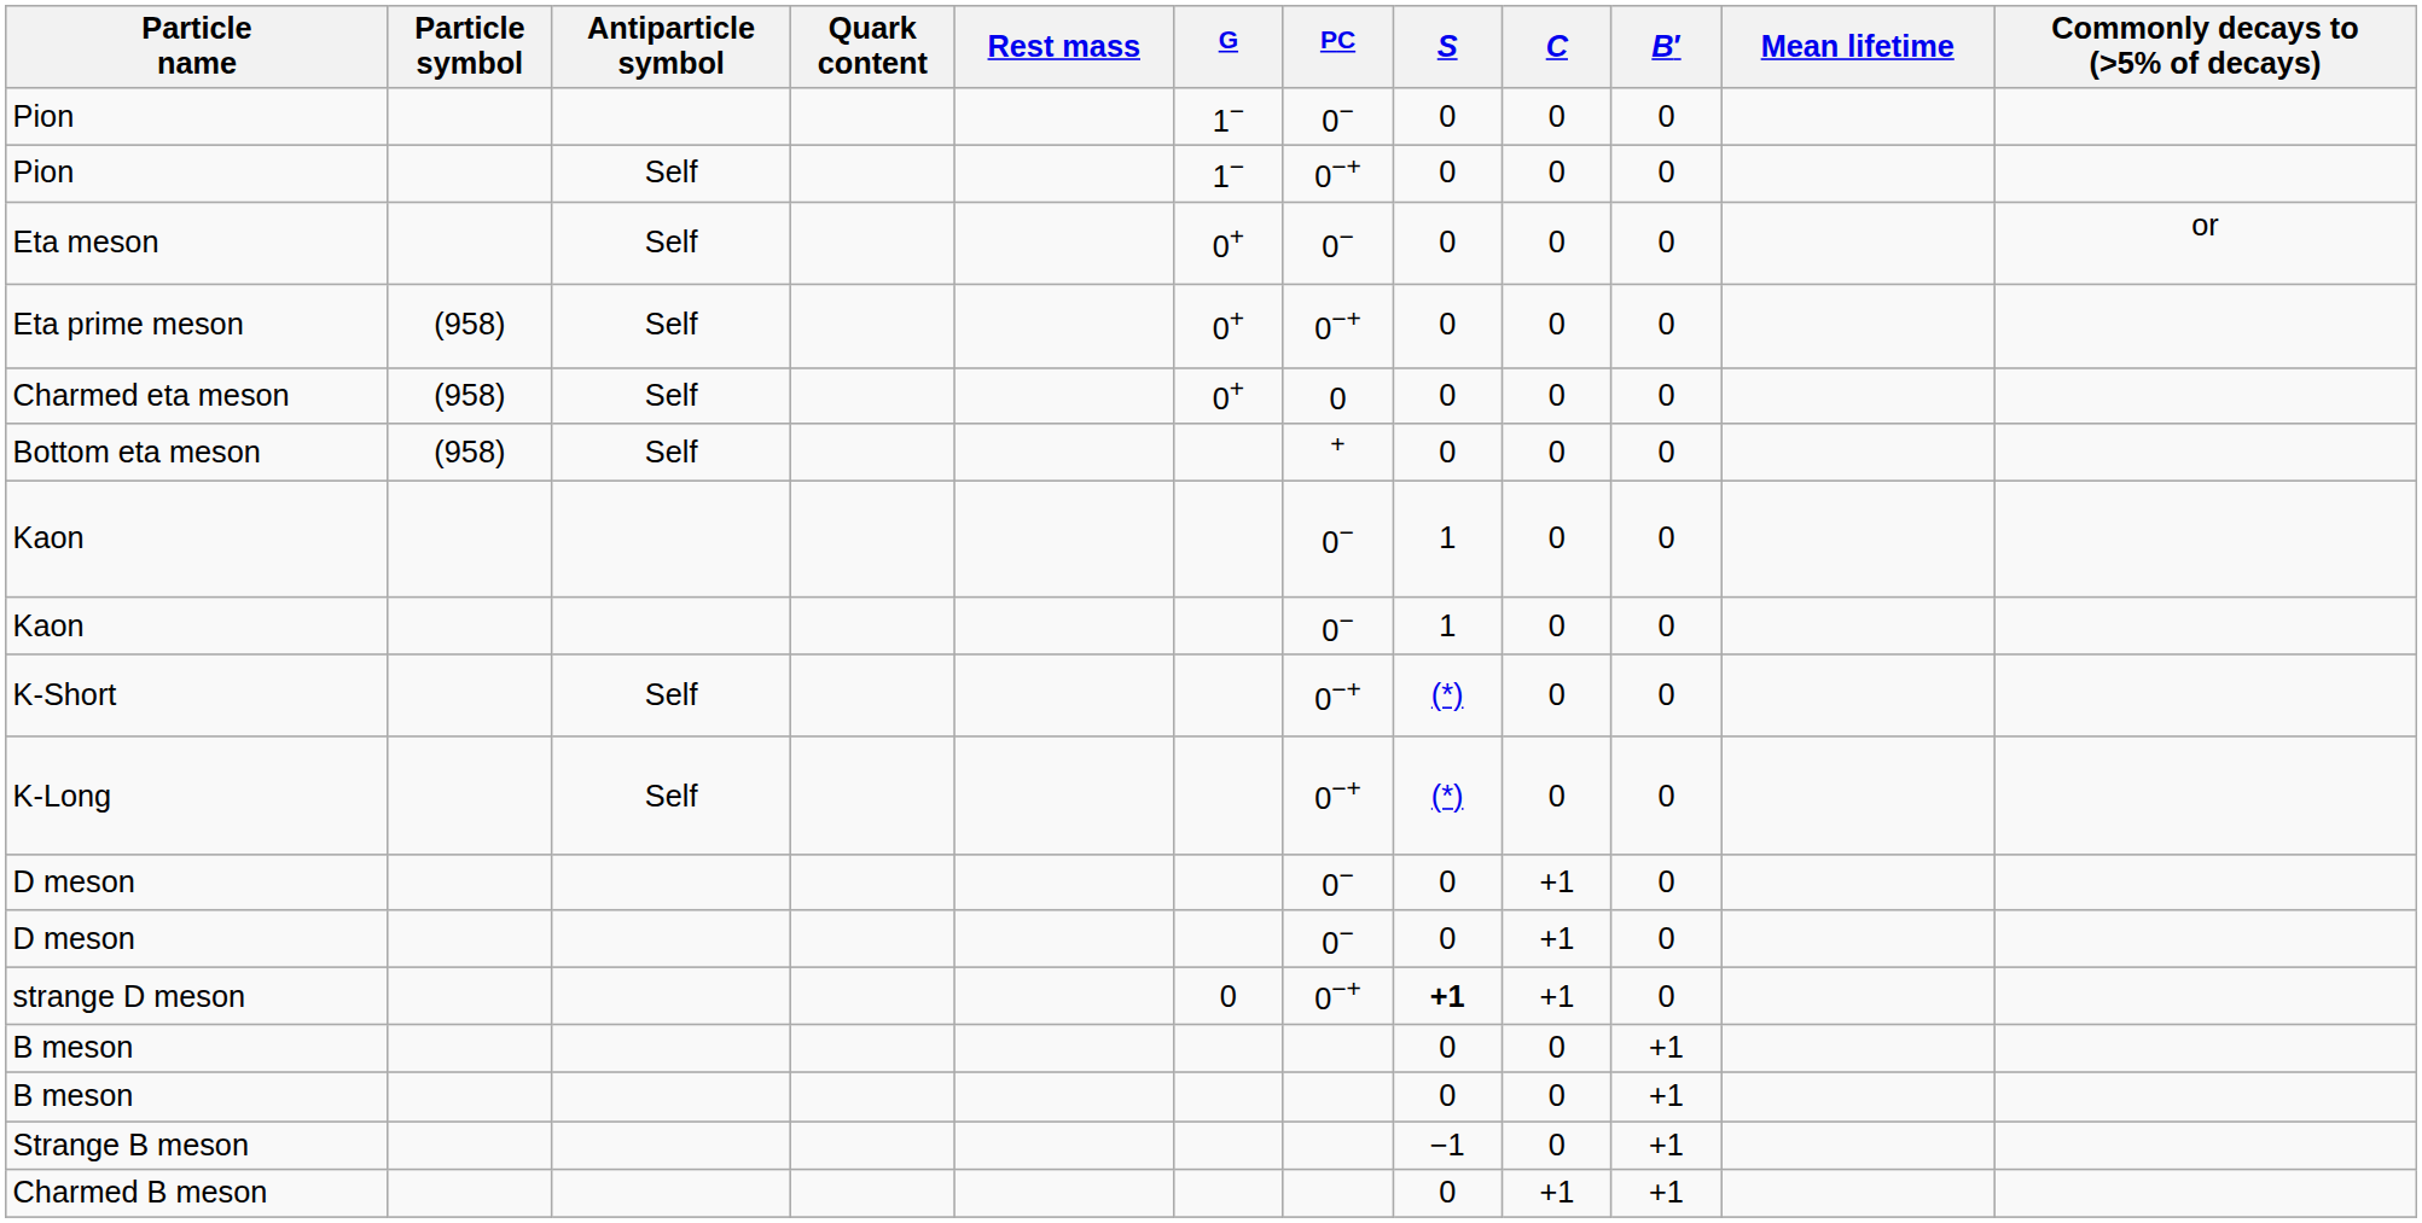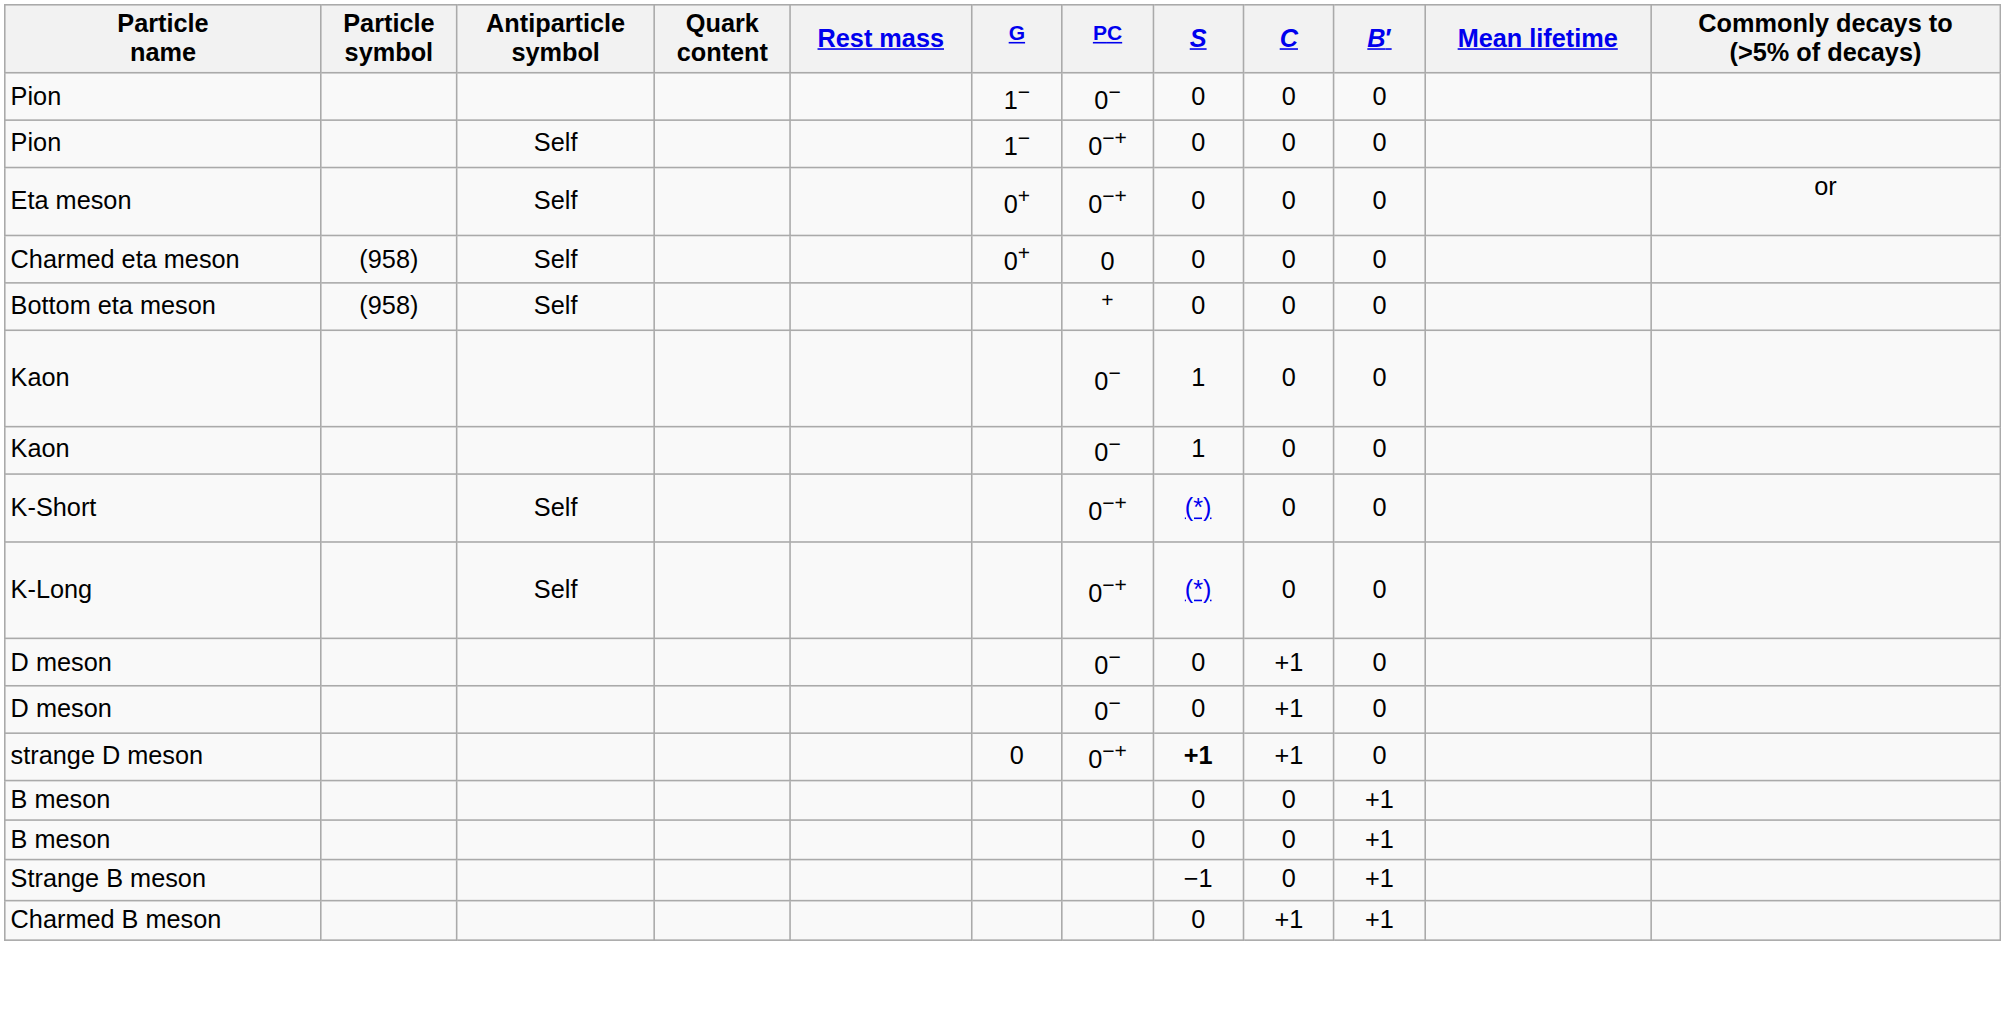 <table class="wikitable sortable" style="text-align:center; width:100%;">
 <tr>
 <th class=unsortable>Particle<br>name</th>
 <th>Particle<br>symbol</th>
 <th>Antiparticle<br>symbol</th>
 <th class=unsortable>Quark<br>content</th>
 <th><a href='#'>Rest mass</a> </th>
 <th width="50"><a href='#'></a><sup><a href='#'>G</a></sup></th>
 <th width="50"><a href='#'></a><sup><a href='#'>P</a><a href='#'>C</a></sup></th>
 <th width="50"><a href='#'><em>S</em></a></th>
 <th width="50"><a href='#'><em>C</em></a></th>
 <th width="50"><a href='#'><em>B</em>′</a></th>
 <th><a href='#'>Mean lifetime</a> </th>
 <th class=unsortable>Commonly decays to<br>(>5% of decays)</th>
 </tr>
 <tr>
 <td style="text-align:left">Pion</td>
 <td></td>
 <td></td>
 <td></td>
 <td></td>
 <td>1<sup>−</sup></td>
 <td>0<sup>−</sup></td>
 <td>0</td>
 <td>0</td>
 <td>0</td>
 <td></td>
 <td></td>
 </tr>
 <tr>
 <td style="text-align:left">Pion</td>
 <td></td>
 <td>Self</td>
 <td></td>
 <td></td>
 <td>1<sup>−</sup></td>
 <td>0<sup>−+</sup></td>
 <td>0</td>
 <td>0</td>
 <td>0</td>
 <td></td>
 <td></td>
 </tr>
 <tr>
 <td style="text-align:left">Eta meson</td>
 <td></td>
 <td>Self</td>
 <td></td>
 <td></td>
 <td>0<sup>+</sup></td>
-<td>0<sup>−</sup></td>
+<td>0<sup>−+</sup></td>
 <td>0</td>
 <td>0</td>
 <td>0</td>
 <td></td>
 <td> or<br> <br></td>
-</tr>
-<tr>
-<td style="text-align:left">Eta prime meson</td>
-<td>(958)</td>
-<td>Self</td>
-<td></td>
-<td></td>
-<td>0<sup>+</sup></td>
-<td>0<sup>−+</sup></td>
-<td>0</td>
-<td>0</td>
-<td>0</td>
-<td></td>
-<td><br><br></td>
 </tr>
 <tr>
 <td style="text-align:left">Charmed eta meson</td>
 <td>(958)</td>
 <td>Self</td>
 <td></td>
 <td></td>
 <td>0<sup>+</sup></td>
 <td>0<sup></sup></td>
 <td>0</td>
 <td>0</td>
 <td>0</td>
 <td></td>
 <td></td>
 </tr>
 <tr>
 <td style="text-align:left">Bottom eta meson</td>
 <td>(958)</td>
 <td>Self</td>
 <td></td>
 <td></td>
 <td><sup></sup></td>
 <td><sup>+</sup></td>
 <td>0</td>
 <td>0</td>
 <td>0</td>
 <td></td>
 <td></td>
 </tr>
 <tr>
 <td style="text-align:left">Kaon</td>
 <td></td>
 <td></td>
 <td></td>
 <td></td>
 <td></td>
 <td>0<sup>−</sup></td>
 <td>1</td>
 <td>0</td>
 <td>0</td>
 <td></td>
 <td><br><br><br></td>
 </tr>
 <tr>
 <td style="text-align:left">Kaon</td>
 <td></td>
 <td></td>
 <td></td>
 <td></td>
 <td></td>
 <td>0<sup>−</sup></td>
 <td>1</td>
 <td>0</td>
 <td>0</td>
 <td><sup></sup></td>
 <td><sup></sup></td>
 </tr>
 <tr>
 <td style="text-align:left">K-Short</td>
 <td></td>
 <td>Self</td>
 <td></td>
 <td><sup></sup></td>
 <td></td>
 <td>0<sup>−+</sup></td>
 <td><a href='#'>(*)</a></td>
 <td>0</td>
 <td>0</td>
 <td></td>
 <td><br><br></td>
 </tr>
 <tr>
 <td style="text-align:left">K-Long</td>
 <td></td>
 <td>Self</td>
 <td></td>
 <td><sup></sup></td>
 <td></td>
 <td>0<sup>−+</sup></td>
 <td><a href='#'>(*)</a></td>
 <td>0</td>
 <td>0</td>
 <td></td>
 <td><br><br><br></td>
 </tr>
 <tr>
 <td style="text-align:left">D meson</td>
 <td></td>
 <td></td>
 <td></td>
 <td></td>
 <td></td>
 <td>0<sup>−</sup></td>
 <td>0</td>
 <td>+1</td>
 <td>0</td>
 <td></td>
 <td></td>
 </tr>
 <tr>
 <td style="text-align:left">D meson</td>
 <td></td>
 <td></td>
 <td></td>
 <td></td>
 <td></td>
 <td>0<sup>−</sup></td>
 <td>0</td>
 <td>+1</td>
 <td>0</td>
 <td></td>
 <td></td>
 </tr>
 <tr>
 <td style="text-align:left">strange D meson</td>
 <td></td>
 <td></td>
 <td></td>
 <td></td>
 <td>0</td>
 <td>0<sup>−+</sup></td>
 <td><strong>+1</strong></td>
 <td>+1</td>
 <td>0</td>
 <td></td>
 <td></td>
 </tr>
 <tr>
 <td style="text-align:left">B meson</td>
 <td></td>
 <td></td>
 <td></td>
 <td></td>
 <td></td>
 <td><sup></sup></td>
 <td>0</td>
 <td>0</td>
 <td>+1</td>
 <td></td>
 <td></td>
 </tr>
 <tr>
 <td style="text-align:left">B meson</td>
 <td></td>
 <td></td>
 <td></td>
 <td></td>
 <td></td>
 <td><sup></sup></td>
 <td>0</td>
 <td>0</td>
 <td>+1</td>
 <td></td>
 <td></td>
 </tr>
 <tr>
 <td style="text-align:left">Strange B meson</td>
 <td></td>
 <td></td>
 <td></td>
 <td></td>
 <td></td>
 <td><sup></sup></td>
 <td>−1</td>
 <td>0</td>
 <td>+1</td>
 <td></td>
 <td></td>
 </tr>
 <tr>
 <td style="text-align:left">Charmed B meson</td>
 <td></td>
 <td></td>
 <td></td>
 <td></td>
 <td></td>
 <td><sup></sup></td>
 <td>0</td>
 <td>+1</td>
 <td>+1</td>
 <td></td>
 <td></td>
 </tr>
 </table>
